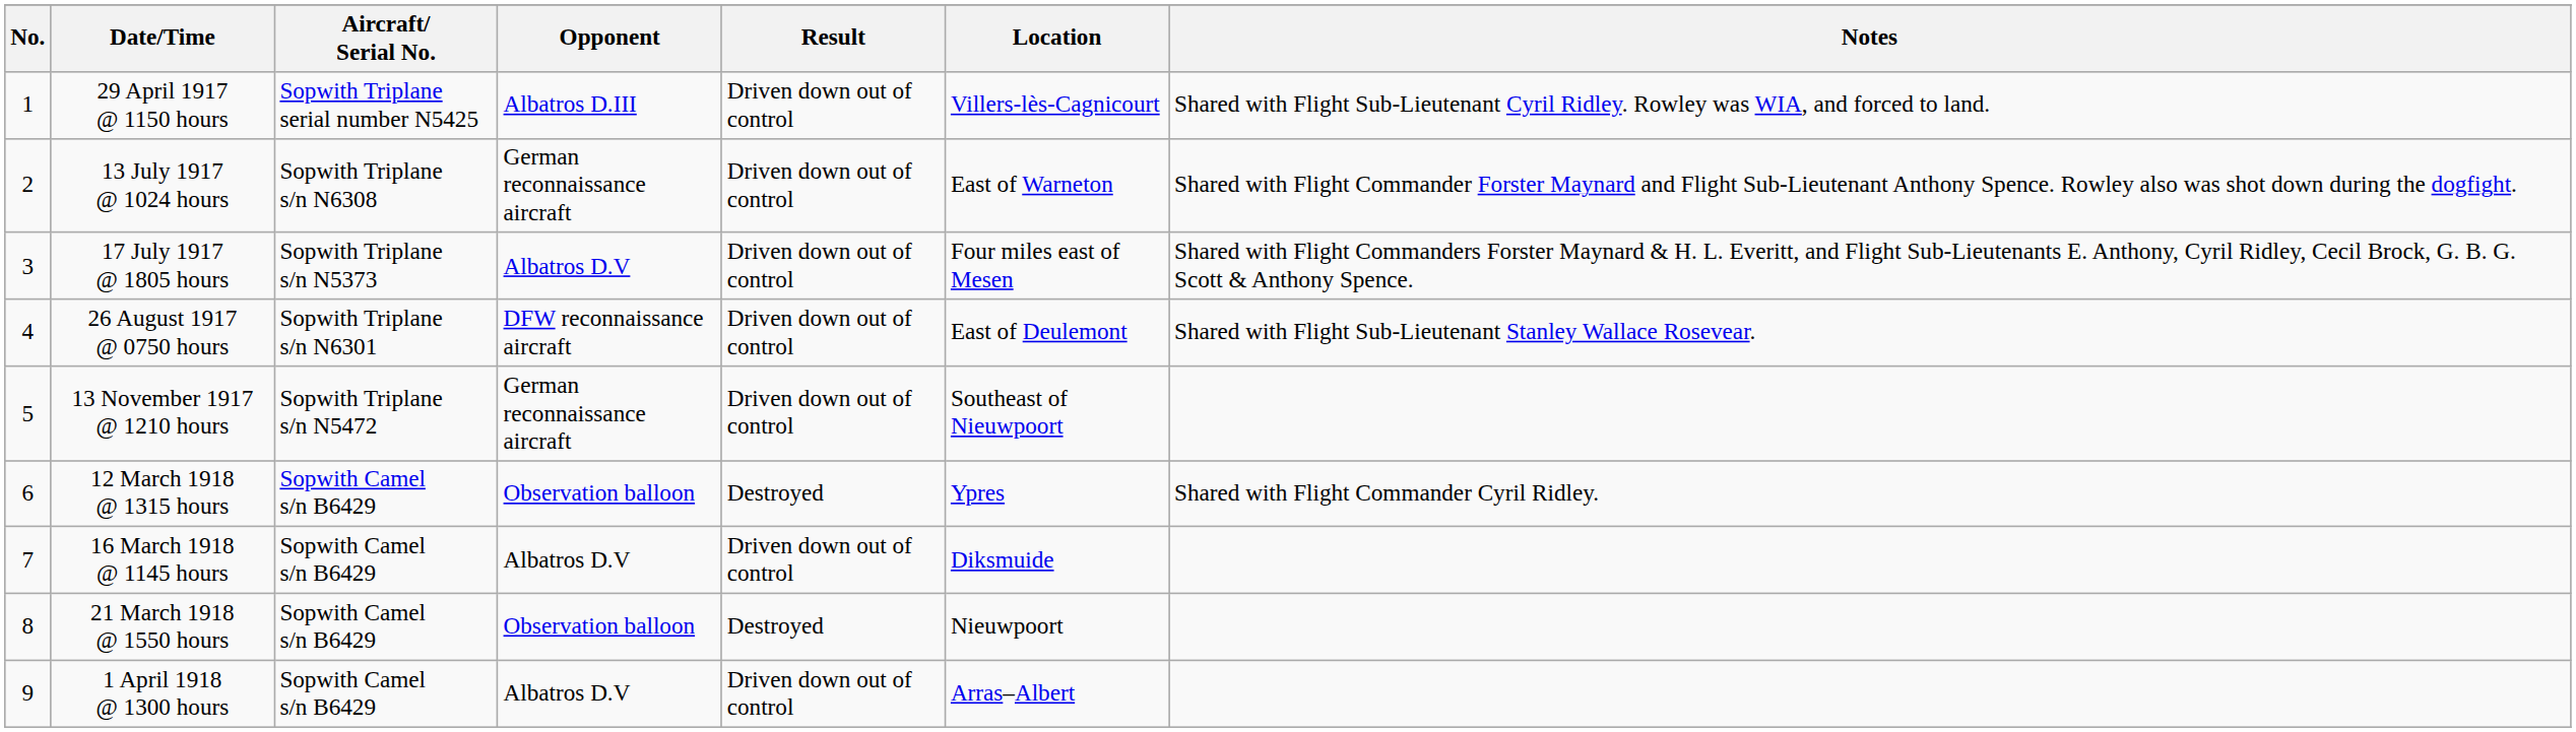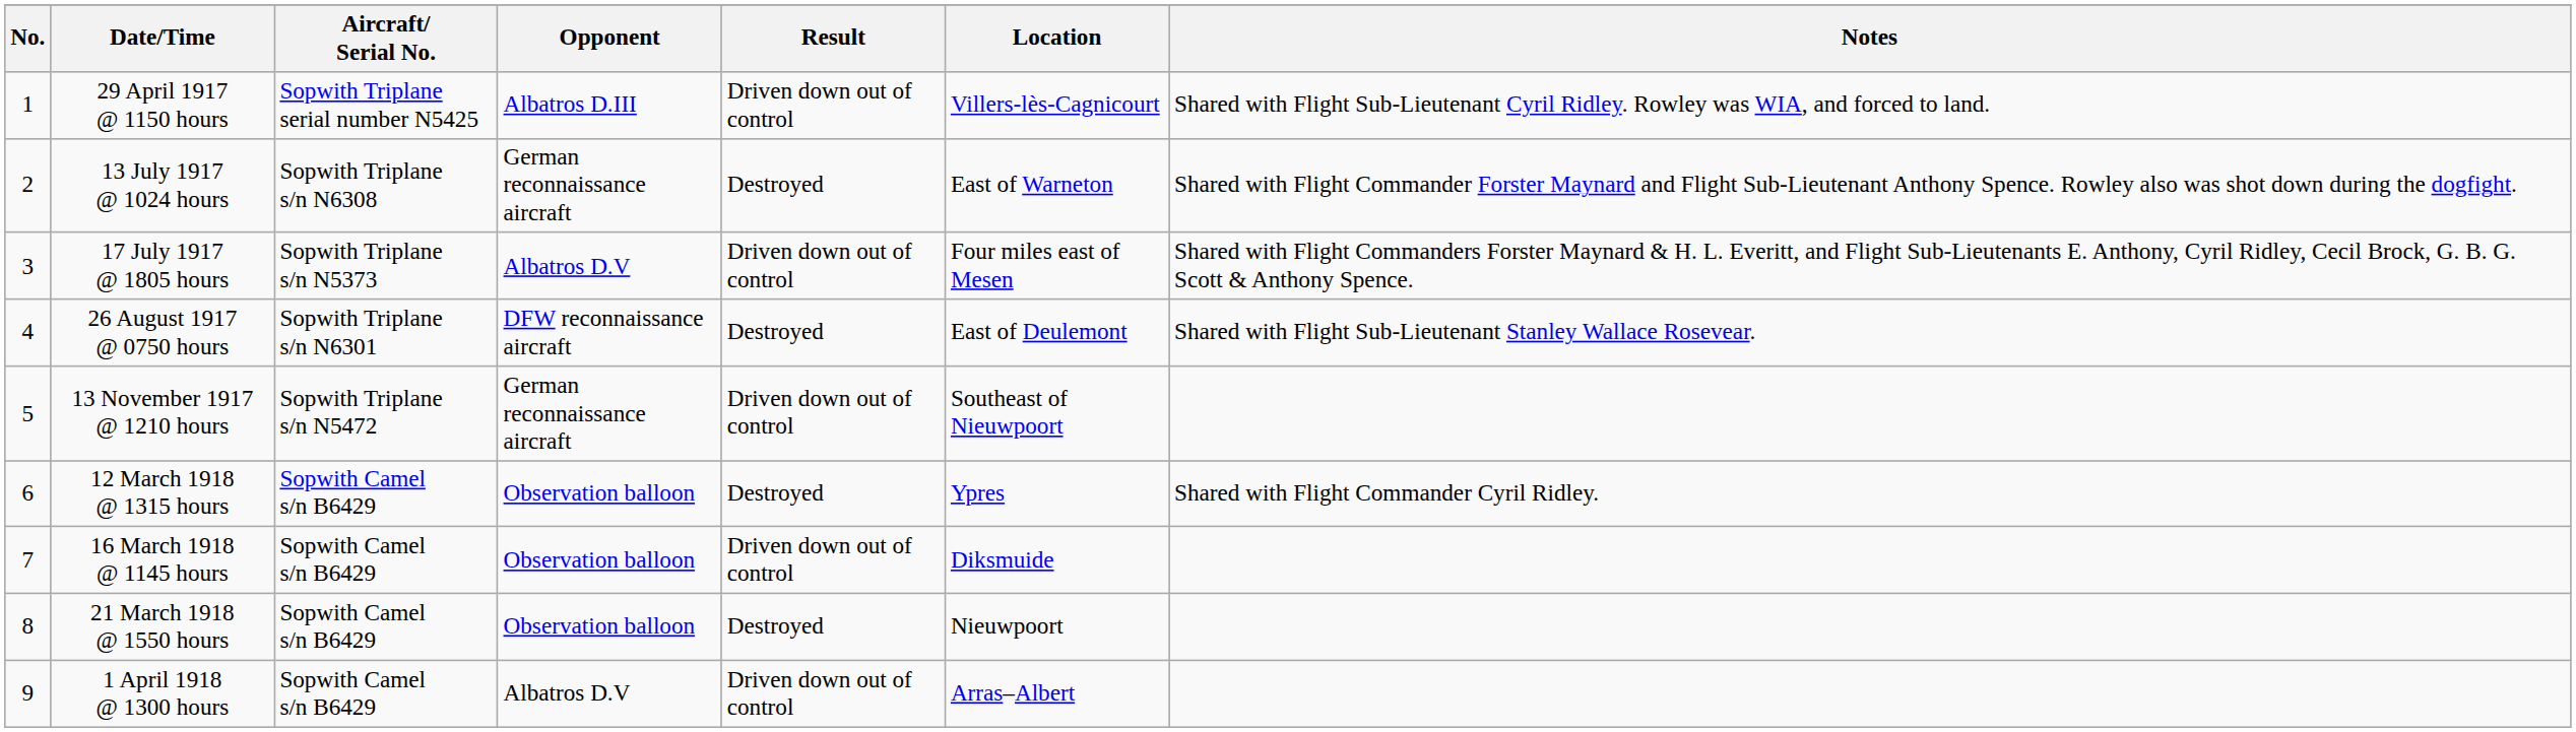 <table class="wikitable" style="font-size:90%;">
 <tr>
 </tr>
 <tr>
 <th>No.</th>
 <th width="130">Date/Time</th>
 <th width="130">Aircraft/<br>Serial No.</th>
 <th width="130">Opponent</th>
 <th width="130">Result</th>
 <th width="130">Location</th>
 <th>Notes</th>
 </tr>
 <tr>
 <td align="center">1</td>
 <td align="center">29 April 1917<br> @ 1150 hours</td>
 <td><a href='#'>Sopwith Triplane</a><br>serial number N5425</td>
 <td><a href='#'>Albatros D.III</a></td>
 <td>Driven down out of control</td>
 <td><a href='#'>Villers-lès-Cagnicourt</a></td>
 <td>Shared with Flight Sub-Lieutenant <a href='#'>Cyril Ridley</a>. Rowley was <a href='#'>WIA</a>, and forced to land.</td>
 </tr>
 <tr>
 <td align="center">2</td>
 <td align="center">13 July 1917<br> @ 1024 hours</td>
 <td>Sopwith Triplane<br> s/n N6308</td>
 <td>German reconnaissance aircraft</td>
-<td>Driven down out of control</td>
+<td>Destroyed</td>
 <td>East of <a href='#'>Warneton</a></td>
 <td>Shared with Flight Commander <a href='#'>Forster Maynard</a> and Flight Sub-Lieutenant Anthony Spence. Rowley also was shot down during the <a href='#'>dogfight</a>.</td>
 </tr>
 <tr>
 <td align="center">3</td>
 <td align="center">17 July 1917<br> @ 1805 hours</td>
 <td>Sopwith Triplane<br> s/n N5373</td>
 <td><a href='#'>Albatros D.V</a></td>
 <td>Driven down out of control</td>
 <td>Four miles east of <a href='#'>Mesen</a></td>
 <td>Shared with Flight Commanders Forster Maynard & H. L. Everitt, and Flight Sub-Lieutenants E. Anthony, Cyril Ridley, Cecil Brock, G. B. G. Scott & Anthony Spence.</td>
 </tr>
 <tr>
 <td align="center">4</td>
 <td align="center">26 August 1917<br> @ 0750 hours</td>
 <td>Sopwith Triplane<br> s/n N6301</td>
 <td><a href='#'>DFW</a> reconnaissance aircraft</td>
-<td>Driven down out of control</td>
+<td>Destroyed</td>
 <td>East of <a href='#'>Deulemont</a></td>
 <td>Shared with Flight Sub-Lieutenant <a href='#'>Stanley Wallace Rosevear</a>.</td>
 </tr>
 <tr>
 <td align="center">5</td>
 <td align="center">13 November 1917<br> @ 1210 hours</td>
 <td>Sopwith Triplane<br> s/n N5472</td>
 <td>German reconnaissance aircraft</td>
 <td>Driven down out of control</td>
 <td>Southeast of <a href='#'>Nieuwpoort</a></td>
 <td></td>
 </tr>
 <tr>
 <td align="center">6</td>
 <td align="center">12 March 1918<br> @ 1315 hours</td>
 <td><a href='#'>Sopwith Camel</a><br> s/n B6429</td>
 <td><a href='#'>Observation balloon</a></td>
 <td>Destroyed</td>
 <td><a href='#'>Ypres</a></td>
 <td>Shared with Flight Commander Cyril Ridley.</td>
 </tr>
 <tr>
 <td align="center">7</td>
 <td align="center">16 March 1918<br> @ 1145 hours</td>
 <td>Sopwith Camel<br> s/n B6429</td>
-<td>Albatros D.V</td>
+<td><a href='#'>Observation balloon</a></td>
 <td>Driven down out of control</td>
 <td><a href='#'>Diksmuide</a></td>
 <td></td>
 </tr>
 <tr>
 <td align="center">8</td>
 <td align="center">21 March 1918<br> @ 1550 hours</td>
 <td>Sopwith Camel<br> s/n B6429</td>
 <td><a href='#'>Observation balloon</a></td>
 <td>Destroyed</td>
 <td>Nieuwpoort</td>
 <td></td>
 </tr>
 <tr>
 <td align="center">9</td>
 <td align="center">1 April 1918<br> @ 1300 hours</td>
 <td>Sopwith Camel<br> s/n B6429</td>
 <td>Albatros D.V</td>
 <td>Driven down out of control</td>
 <td><a href='#'>Arras</a>–<a href='#'>Albert</a></td>
 <td></td>
 </tr>
 <tr>
 </tr>
 </table>
